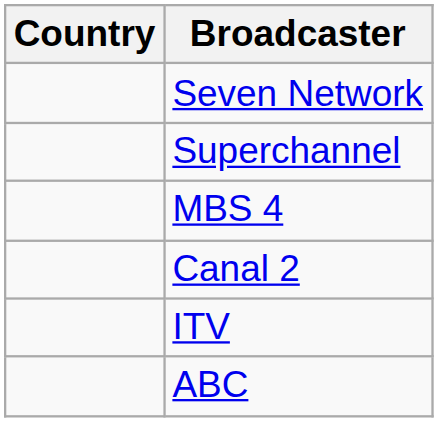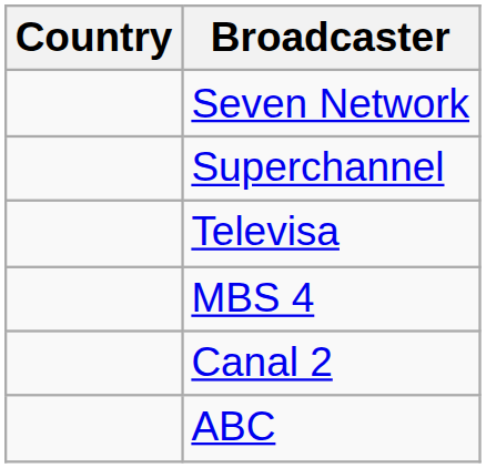 <table class="wikitable">
 <tr>
 <th align=center>Country</th>
 <th align=center>Broadcaster</th>
 </tr>
 <tr>
 <td></td>
 <td><a href='#'>Seven Network</a></td>
 </tr>
 <tr>
 <td></td>
 <td><a href='#'>Superchannel</a></td>
 </tr>
 <tr>
 <td></td>
+<td><a href='#'>Televisa</a></td>
+</tr>
+<tr>
+<td></td>
 <td><a href='#'>MBS 4</a></td>
 </tr>
 <tr>
 <td></td>
 <td><a href='#'>Canal 2</a></td>
 </tr>
 <tr>
 <td></td>
-<td><a href='#'>ITV</a></td>
-</tr>
-<tr>
-<td></td>
 <td><a href='#'>ABC</a></td>
 </tr>
 </table>
